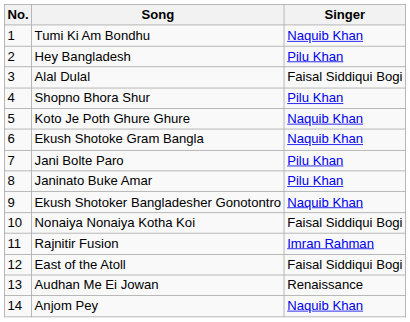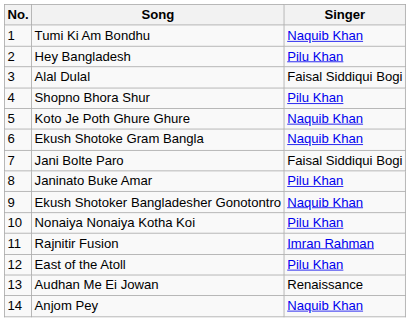 <table class="wikitable">
 <tr>
 <th>No.</th>
 <th>Song</th>
 <th>Singer</th>
 </tr>
 <tr>
 <td>1</td>
 <td>Tumi Ki Am Bondhu</td>
 <td><a href='#'>Naquib Khan</a></td>
 </tr>
 <tr>
 <td>2</td>
 <td>Hey Bangladesh</td>
 <td><a href='#'>Pilu Khan</a></td>
 </tr>
 <tr>
 <td>3</td>
 <td>Alal Dulal</td>
 <td>Faisal Siddiqui Bogi</td>
 </tr>
 <tr>
 <td>4</td>
 <td>Shopno Bhora Shur</td>
 <td><a href='#'>Pilu Khan</a></td>
 </tr>
 <tr>
 <td>5</td>
 <td>Koto Je Poth Ghure Ghure</td>
 <td><a href='#'>Naquib Khan</a></td>
 </tr>
 <tr>
 <td>6</td>
 <td>Ekush Shotoke Gram Bangla</td>
 <td><a href='#'>Naquib Khan</a></td>
 </tr>
 <tr>
 <td>7</td>
 <td>Jani Bolte Paro</td>
-<td><a href='#'>Pilu Khan</a></td>
+<td>Faisal Siddiqui Bogi</td>
 </tr>
 <tr>
 <td>8</td>
 <td>Janinato Buke Amar</td>
 <td><a href='#'>Pilu Khan</a></td>
 </tr>
 <tr>
 <td>9</td>
 <td>Ekush Shotoker Bangladesher Gonotontro</td>
 <td><a href='#'>Naquib Khan</a></td>
 </tr>
 <tr>
 <td>10</td>
 <td>Nonaiya Nonaiya Kotha Koi</td>
-<td>Faisal Siddiqui Bogi</td>
+<td><a href='#'>Pilu Khan</a></td>
 </tr>
 <tr>
 <td>11</td>
 <td>Rajnitir Fusion</td>
 <td><a href='#'>Imran Rahman</a></td>
 </tr>
 <tr>
 <td>12</td>
 <td>East of the Atoll</td>
-<td>Faisal Siddiqui Bogi</td>
+<td><a href='#'>Pilu Khan</a></td>
 </tr>
 <tr>
 <td>13</td>
 <td>Audhan Me Ei Jowan</td>
 <td>Renaissance</td>
 </tr>
 <tr>
 <td>14</td>
 <td>Anjom Pey</td>
 <td><a href='#'>Naquib Khan</a></td>
 </tr>
 </table>
